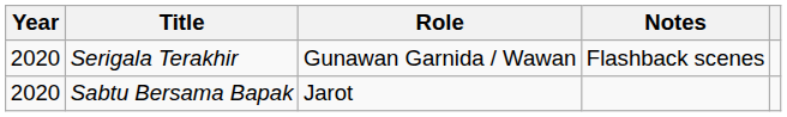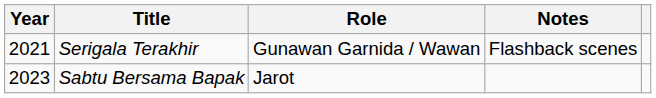 <table class="wikitable plainrowheaders sortable">
 <tr>
 <th scope="col">Year</th>
 <th scope="col">Title</th>
 <th scope="col">Role</th>
 <th scope="col" class="unsortable">Notes</th>
 <th scope="col" class="unsortable"></th>
 </tr>
 <tr>
-<td>2020</td>
+<td>2021</td>
 <td><em>Serigala Terakhir</em></td>
 <td>Gunawan Garnida / Wawan</td>
 <td>Flashback scenes</td>
 <td></td>
 </tr>
 <tr>
-<td>2020</td>
+<td>2023</td>
 <td><em>Sabtu Bersama Bapak</em></td>
 <td>Jarot</td>
 <td></td>
 <td></td>
 </tr>
 </table>
